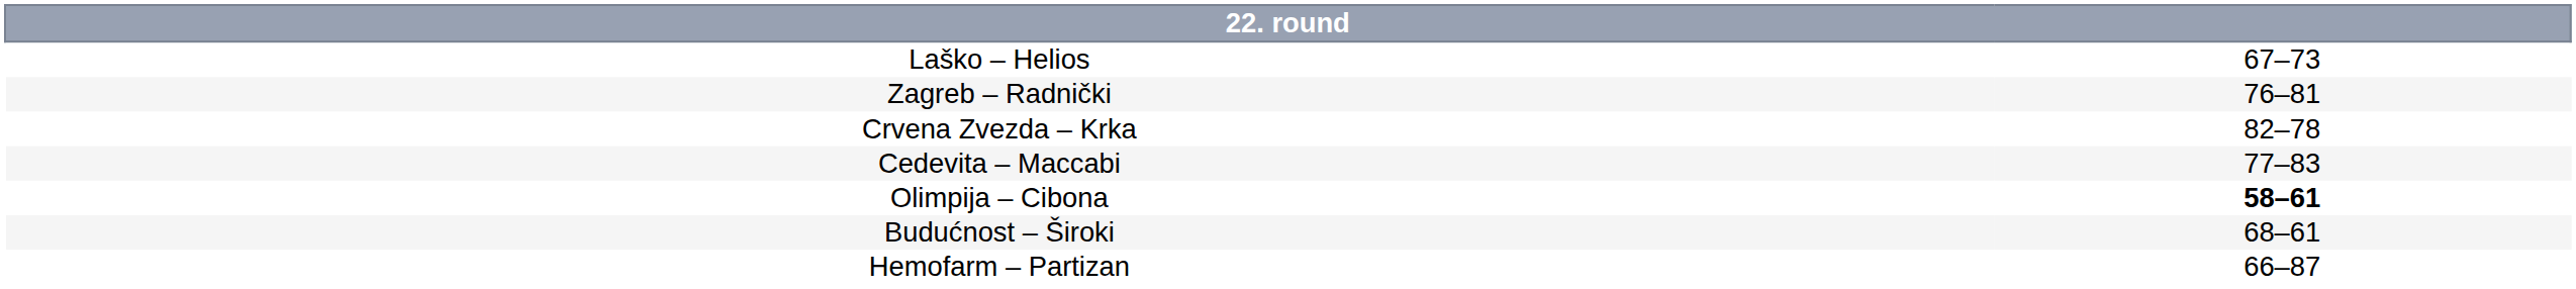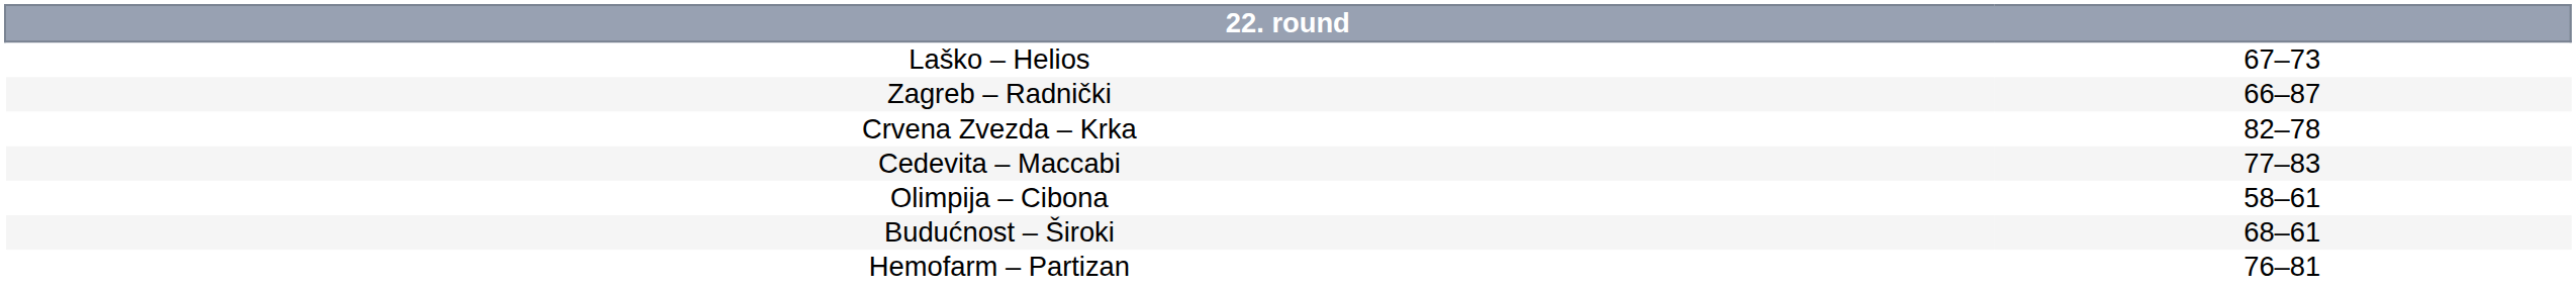 <table border=0 cellspacing=0 cellpadding=1em style="font-size: 85%; border-collapse: collapse;" width=100%>
 <tr>
 <td colspan=5 bgcolor=#98A1B2 style="border:1px solid #7A8392; text-align:center; color:#FFFFFF;"><strong>22. round</strong></td>
 </tr>
 <tr style="text-align:center; background:#FFFFFF">
 <td>Laško – Helios</td>
 <td>67–73</td>
 </tr>
 <tr align=center bgcolor=#f5f5f5>
 <td>Zagreb – Radnički</td>
-<td>76–81</td>
+<td>66–87</td>
 </tr>
 <tr style="text-align:center; background:#FFFFFF">
 <td>Crvena Zvezda – Krka</td>
 <td>82–78</td>
 </tr>
 <tr align=center bgcolor=#f5f5f5>
 <td>Cedevita – Maccabi</td>
 <td>77–83</td>
 </tr>
 <tr style="text-align:center; background:#FFFFFF">
 <td>Olimpija – Cibona</td>
-<td><strong>58–61</strong></td>
+<td>58–61</td>
 </tr>
 <tr align=center bgcolor=#f5f5f5>
 <td>Budućnost – Široki</td>
 <td>68–61</td>
 </tr>
 <tr style="text-align:center; background:#FFFFFF">
 <td>Hemofarm – Partizan</td>
-<td>66–87</td>
+<td>76–81</td>
 </tr>
 </table>
